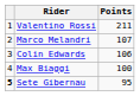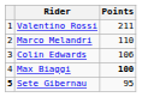 <table class="wikitable" style="font-size: 95%;">
 <tr>
 <th></th>
 <th>Rider</th>
 <th>Points</th>
 </tr>
 <tr>
 <td align=center>1</td>
 <td> <a href='#'>Valentino Rossi</a></td>
 <td align=right>211</td>
 </tr>
 <tr>
 <td align=center>2</td>
 <td> <a href='#'>Marco Melandri</a></td>
-<td align=right>107</td>
+<td align=right>110</td>
 </tr>
 <tr>
 <td align=center>3</td>
 <td> <a href='#'>Colin Edwards</a></td>
 <td align=right>106</td>
 </tr>
 <tr>
 <td align=center>4</td>
 <td> <a href='#'>Max Biaggi</a></td>
-<td align=right>100</td>
+<td align=right><strong>100</strong></td>
 </tr>
 <tr>
 <td align=center><strong>5</strong></td>
 <td> <a href='#'>Sete Gibernau</a></td>
 <td align=right>95</td>
 </tr>
 </table>
